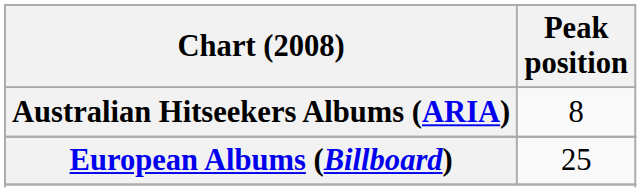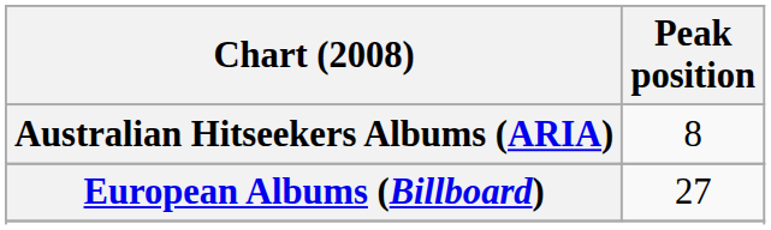 <table class="wikitable sortable plainrowheaders" style="text-align:center">
 <tr>
 <th scope="col">Chart (2008)</th>
 <th scope="col">Peak<br>position</th>
 </tr>
 <tr>
 <th scope="row">Australian Hitseekers Albums (<a href='#'>ARIA</a>)</th>
 <td>8</td>
 </tr>
 <tr>
 </tr>
 <tr>
 </tr>
 <tr>
 </tr>
 <tr>
 <th scope="row"><a href='#'>European Albums</a> (<em><a href='#'>Billboard</a></em>)</th>
-<td>25</td>
+<td>27</td>
 </tr>
 <tr>
 </tr>
 <tr>
 </tr>
 <tr>
 </tr>
 <tr>
 </tr>
 <tr>
 </tr>
 <tr>
 </tr>
 <tr>
 </tr>
 <tr>
 </tr>
 <tr>
 </tr>
 </table>
